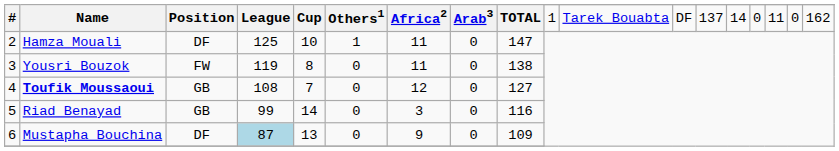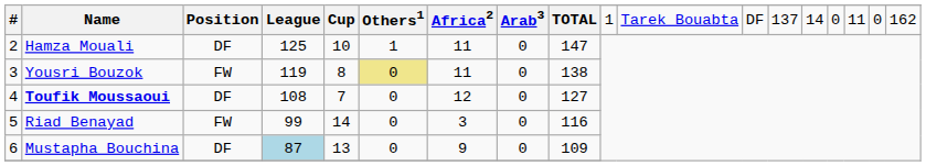 <table class="wikitable plainrowheaders sortable" style="text-align:center;font-size:90%">
 <tr>
 <th rowspan=2>#</th>
 <th rowspan=2>Name</th>
 <th rowspan=2>Position</th>
 <th rowspan=2>League</th>
 <th rowspan=2>Cup</th>
 <th rowspan=2>Others<sup>1</sup><br></th>
 <th rowspan=2><a href='#'>Africa</a><sup>2</sup><br></th>
 <th rowspan=2><a href='#'>Arab</a><sup>3</sup><br></th>
 <th rowspan=2>TOTAL</th>
 </tr>
 <tr>
 <td>1</td>
 <td align="left"> <a href='#'>Tarek Bouabta</a></td>
 <td>DF</td>
 <td>137</td>
 <td>14</td>
 <td>0</td>
 <td>11</td>
 <td>0</td>
 <td>162</td>
 </tr>
 <tr>
 <td>2</td>
 <td align="left"> <a href='#'>Hamza Mouali</a></td>
 <td>DF</td>
 <td>125</td>
 <td>10</td>
 <td>1</td>
 <td>11</td>
 <td>0</td>
 <td>147</td>
 </tr>
 <tr>
 <td>3</td>
 <td align="left"> <a href='#'>Yousri Bouzok</a></td>
 <td>FW</td>
 <td>119</td>
 <td>8</td>
-<td>0</td>
+<td style="background: khaki;">0</td>
 <td>11</td>
 <td>0</td>
 <td>138</td>
 </tr>
 <tr>
 <td>4</td>
 <td align="left"> <strong><a href='#'>Toufik Moussaoui</a></strong></td>
-<td>GB</td>
+<td>DF</td>
 <td>108</td>
 <td>7</td>
 <td>0</td>
 <td>12</td>
 <td>0</td>
 <td>127</td>
 </tr>
 <tr>
 <td>5</td>
 <td align="left"> <a href='#'>Riad Benayad</a></td>
-<td>GB</td>
+<td>FW</td>
 <td>99</td>
 <td>14</td>
 <td>0</td>
 <td>3</td>
 <td>0</td>
 <td>116</td>
 </tr>
 <tr>
 <td>6</td>
 <td align="left"> <a href='#'>Mustapha Bouchina</a></td>
 <td>DF</td>
 <td style="background: lightblue;">87</td>
 <td>13</td>
 <td>0</td>
 <td>9</td>
 <td>0</td>
 <td>109</td>
 </tr>
 <tr>
 </tr>
 </table>
